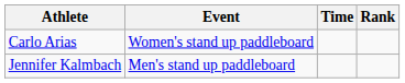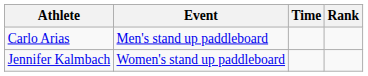 <table class=wikitable style=font-size:90%;text-align:center>
 <tr>
 <th>Athlete</th>
 <th>Event</th>
 <th>Time</th>
 <th>Rank</th>
 </tr>
 <tr>
 <td align=left><a href='#'>Carlo Arias</a></td>
-<td align=left><a href='#'>Women's stand up paddleboard</a></td>
+<td align=left><a href='#'>Men's stand up paddleboard</a></td>
 <td></td>
 <td></td>
 </tr>
 <tr>
 <td align=left><a href='#'>Jennifer Kalmbach</a></td>
-<td align=left><a href='#'>Men's stand up paddleboard</a></td>
+<td align=left><a href='#'>Women's stand up paddleboard</a></td>
 <td></td>
 <td></td>
 </tr>
 </table>
